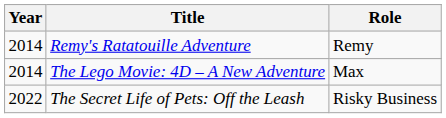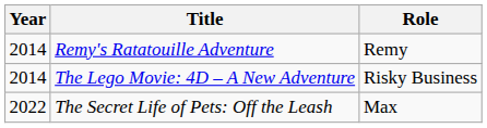 <table class = "wikitable sortable">
 <tr>
 <th>Year</th>
 <th>Title</th>
 <th>Role</th>
 </tr>
 <tr>
 <td>2014</td>
 <td><em><a href='#'>Remy's Ratatouille Adventure</a></em></td>
 <td>Remy</td>
 </tr>
 <tr>
 <td>2014</td>
 <td><em><a href='#'>The Lego Movie: 4D – A New Adventure</a></em></td>
-<td>Max</td>
+<td>Risky Business</td>
 </tr>
 <tr>
 <td>2022</td>
 <td><em>The Secret Life of Pets: Off the Leash</em></td>
-<td>Risky Business</td>
+<td>Max</td>
 </tr>
 </table>
